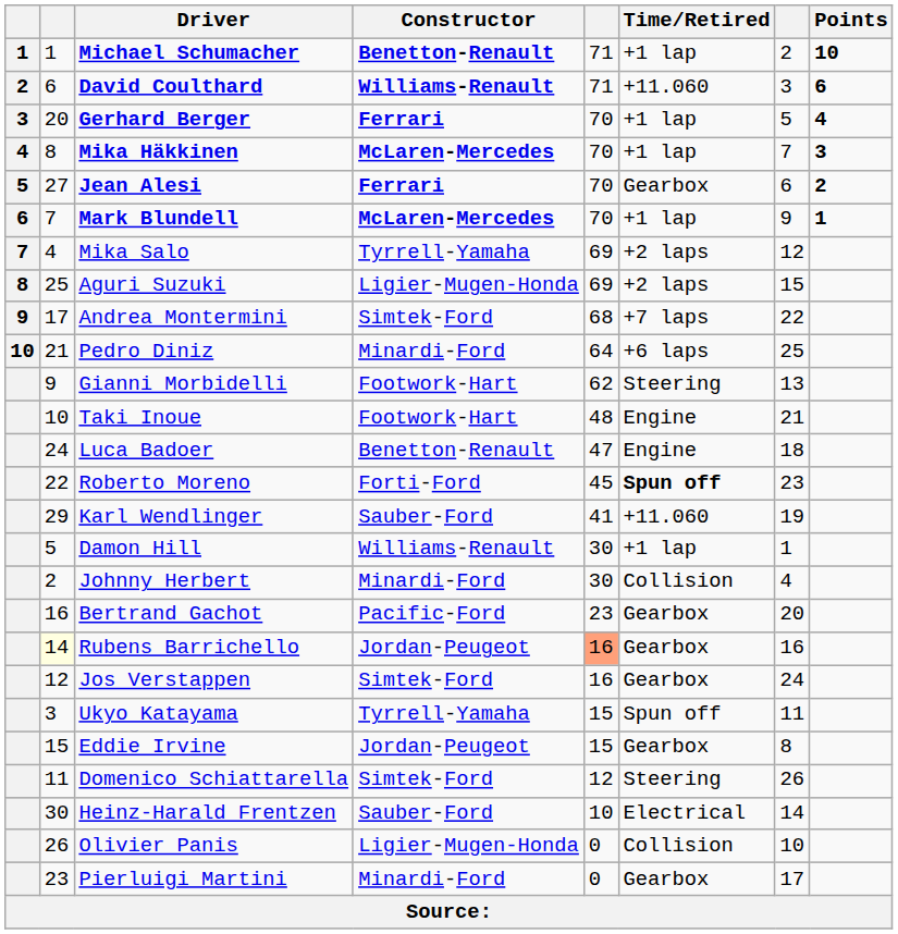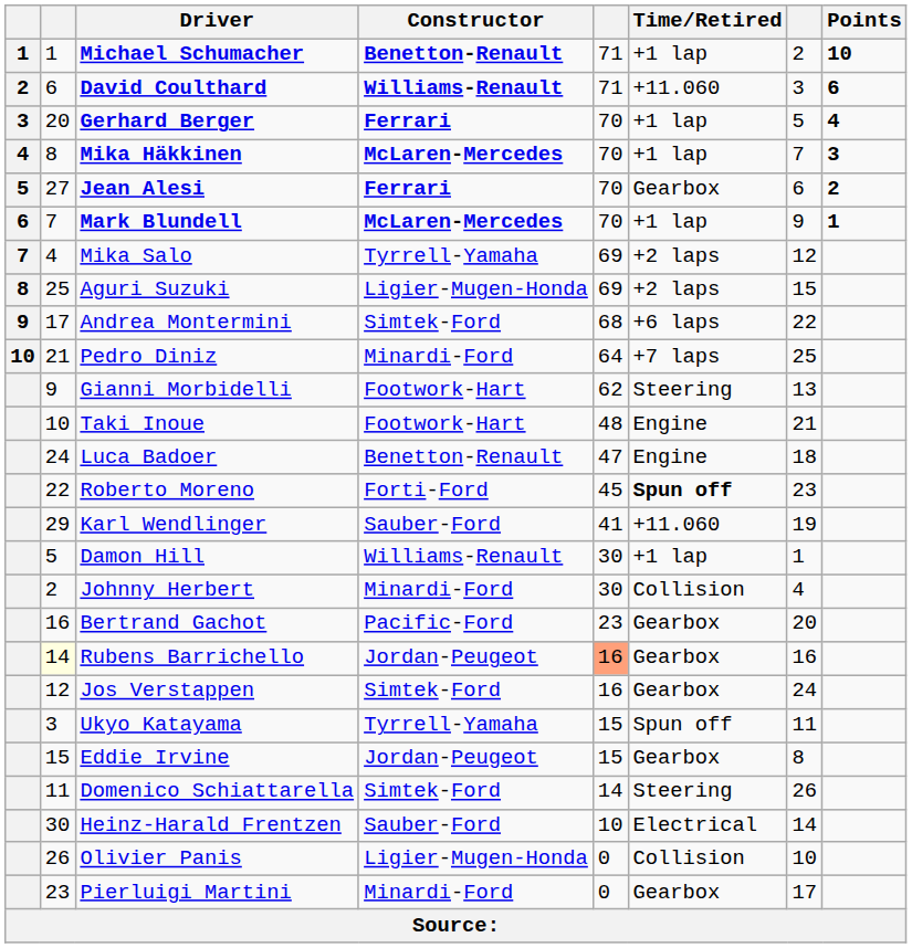 <table class="wikitable" style="font-size: 95%;">
 <tr>
 <th scope="col"></th>
 <th scope="col"></th>
 <th scope="col">Driver</th>
 <th scope="col">Constructor</th>
 <th scope="col"></th>
 <th scope="col">Time/Retired</th>
 <th scope="col"></th>
 <th scope="col">Points</th>
 </tr>
 <tr>
 <th scope="row">1</th>
 <td>1</td>
 <td> <strong><a href='#'>Michael Schumacher</a></strong></td>
 <td><strong><a href='#'>Benetton</a>-<a href='#'>Renault</a></strong></td>
 <td>71</td>
 <td>+1 lap</td>
 <td>2</td>
 <td><strong>10</strong></td>
 </tr>
 <tr>
 <th scope="row">2</th>
 <td>6</td>
 <td> <strong><a href='#'>David Coulthard</a></strong></td>
 <td><strong><a href='#'>Williams</a>-<a href='#'>Renault</a></strong></td>
 <td>71</td>
 <td>+11.060</td>
 <td>3</td>
 <td><strong>6</strong></td>
 </tr>
 <tr>
 <th scope="row">3</th>
 <td>20</td>
 <td> <strong><a href='#'>Gerhard Berger</a></strong></td>
 <td><strong><a href='#'>Ferrari</a></strong></td>
 <td>70</td>
 <td>+1 lap</td>
 <td>5</td>
 <td><strong>4</strong></td>
 </tr>
 <tr>
 <th scope="row">4</th>
 <td>8</td>
 <td> <strong><a href='#'>Mika Häkkinen</a></strong></td>
 <td><strong><a href='#'>McLaren</a>-<a href='#'>Mercedes</a></strong></td>
 <td>70</td>
 <td>+1 lap</td>
 <td>7</td>
 <td><strong>3</strong></td>
 </tr>
 <tr>
 <th scope="row">5</th>
 <td>27</td>
 <td> <strong><a href='#'>Jean Alesi</a></strong></td>
 <td><strong><a href='#'>Ferrari</a></strong></td>
 <td>70</td>
 <td>Gearbox</td>
 <td>6</td>
 <td><strong>2</strong></td>
 </tr>
 <tr>
 <th scope="row">6</th>
 <td>7</td>
 <td> <strong><a href='#'>Mark Blundell</a></strong></td>
 <td><strong><a href='#'>McLaren</a>-<a href='#'>Mercedes</a></strong></td>
 <td>70</td>
 <td>+1 lap</td>
 <td>9</td>
 <td><strong>1</strong></td>
 </tr>
 <tr>
 <th scope="row">7</th>
 <td>4</td>
 <td> <a href='#'>Mika Salo</a></td>
 <td><a href='#'>Tyrrell</a>-<a href='#'>Yamaha</a></td>
 <td>69</td>
 <td>+2 laps</td>
 <td>12</td>
 <td> </td>
 </tr>
 <tr>
 <th scope="row">8</th>
 <td>25</td>
 <td> <a href='#'>Aguri Suzuki</a></td>
 <td><a href='#'>Ligier</a>-<a href='#'>Mugen-Honda</a></td>
 <td>69</td>
 <td>+2 laps</td>
 <td>15</td>
 <td> </td>
 </tr>
 <tr>
 <th scope="row">9</th>
 <td>17</td>
 <td> <a href='#'>Andrea Montermini</a></td>
 <td><a href='#'>Simtek</a>-<a href='#'>Ford</a></td>
 <td>68</td>
-<td>+7 laps</td>
+<td>+6 laps</td>
 <td>22</td>
 <td> </td>
 </tr>
 <tr>
 <th scope="row">10</th>
 <td>21</td>
 <td> <a href='#'>Pedro Diniz</a></td>
 <td><a href='#'>Minardi</a>-<a href='#'>Ford</a></td>
 <td>64</td>
-<td>+6 laps</td>
+<td>+7 laps</td>
 <td>25</td>
 <td> </td>
 </tr>
 <tr>
 <th scope="row"></th>
 <td>9</td>
 <td> <a href='#'>Gianni Morbidelli</a></td>
 <td><a href='#'>Footwork</a>-<a href='#'>Hart</a></td>
 <td>62</td>
 <td>Steering</td>
 <td>13</td>
 <td> </td>
 </tr>
 <tr>
 <th scope="row"></th>
 <td>10</td>
 <td> <a href='#'>Taki Inoue</a></td>
 <td><a href='#'>Footwork</a>-<a href='#'>Hart</a></td>
 <td>48</td>
 <td>Engine</td>
 <td>21</td>
 <td> </td>
 </tr>
 <tr>
 <th scope="row"></th>
 <td>24</td>
 <td> <a href='#'>Luca Badoer</a></td>
 <td><a href='#'>Benetton</a>-<a href='#'>Renault</a></td>
 <td>47</td>
 <td>Engine</td>
 <td>18</td>
 <td> </td>
 </tr>
 <tr>
 <th scope="row"></th>
 <td>22</td>
 <td> <a href='#'>Roberto Moreno</a></td>
 <td><a href='#'>Forti</a>-<a href='#'>Ford</a></td>
 <td>45</td>
 <td><strong>Spun off</strong></td>
 <td>23</td>
 <td> </td>
 </tr>
 <tr>
 <th scope="row"></th>
 <td>29</td>
 <td> <a href='#'>Karl Wendlinger</a></td>
 <td><a href='#'>Sauber</a>-<a href='#'>Ford</a></td>
 <td>41</td>
 <td>+11.060</td>
 <td>19</td>
 <td> </td>
 </tr>
 <tr>
 <th scope="row"></th>
 <td>5</td>
 <td> <a href='#'>Damon Hill</a></td>
 <td><a href='#'>Williams</a>-<a href='#'>Renault</a></td>
 <td>30</td>
 <td>+1 lap</td>
 <td>1</td>
 <td> </td>
 </tr>
 <tr>
 <th scope="row"></th>
 <td>2</td>
 <td> <a href='#'>Johnny Herbert</a></td>
 <td><a href='#'>Minardi</a>-<a href='#'>Ford</a></td>
 <td>30</td>
 <td>Collision</td>
 <td>4</td>
 <td> </td>
 </tr>
 <tr>
 <th scope="row"></th>
 <td>16</td>
 <td> <a href='#'>Bertrand Gachot</a></td>
 <td><a href='#'>Pacific</a>-<a href='#'>Ford</a></td>
 <td>23</td>
 <td>Gearbox</td>
 <td>20</td>
 <td> </td>
 </tr>
 <tr>
 <th scope="row"></th>
 <td style="background: lightyellow;">14</td>
 <td> <a href='#'>Rubens Barrichello</a></td>
 <td><a href='#'>Jordan</a>-<a href='#'>Peugeot</a></td>
 <td style="background: lightsalmon;">16</td>
 <td>Gearbox</td>
 <td>16</td>
 <td> </td>
 </tr>
 <tr>
 <th scope="row"></th>
 <td>12</td>
 <td> <a href='#'>Jos Verstappen</a></td>
 <td><a href='#'>Simtek</a>-<a href='#'>Ford</a></td>
 <td>16</td>
 <td>Gearbox</td>
 <td>24</td>
 <td> </td>
 </tr>
 <tr>
 <th scope="row"></th>
 <td>3</td>
 <td> <a href='#'>Ukyo Katayama</a></td>
 <td><a href='#'>Tyrrell</a>-<a href='#'>Yamaha</a></td>
 <td>15</td>
 <td>Spun off</td>
 <td>11</td>
 <td> </td>
 </tr>
 <tr>
 <th scope="row"></th>
 <td>15</td>
 <td> <a href='#'>Eddie Irvine</a></td>
 <td><a href='#'>Jordan</a>-<a href='#'>Peugeot</a></td>
 <td>15</td>
 <td>Gearbox</td>
 <td>8</td>
 <td> </td>
 </tr>
 <tr>
 <th scope="row"></th>
 <td>11</td>
 <td> <a href='#'>Domenico Schiattarella</a></td>
 <td><a href='#'>Simtek</a>-<a href='#'>Ford</a></td>
-<td>12</td>
+<td>14</td>
 <td>Steering</td>
 <td>26</td>
 <td> </td>
 </tr>
 <tr>
 <th scope="row"></th>
 <td>30</td>
 <td> <a href='#'>Heinz-Harald Frentzen</a></td>
 <td><a href='#'>Sauber</a>-<a href='#'>Ford</a></td>
 <td>10</td>
 <td>Electrical</td>
 <td>14</td>
 <td> </td>
 </tr>
 <tr>
 <th scope="row"></th>
 <td>26</td>
 <td> <a href='#'>Olivier Panis</a></td>
 <td><a href='#'>Ligier</a>-<a href='#'>Mugen-Honda</a></td>
 <td>0</td>
 <td>Collision</td>
 <td>10</td>
 <td> </td>
 </tr>
 <tr>
 <th scope="row"></th>
 <td>23</td>
 <td> <a href='#'>Pierluigi Martini</a></td>
 <td><a href='#'>Minardi</a>-<a href='#'>Ford</a></td>
 <td>0</td>
 <td>Gearbox</td>
 <td>17</td>
 <td> </td>
 </tr>
 <tr>
 <th colspan="8" style="text-align: center">Source:</th>
 </tr>
 </table>
